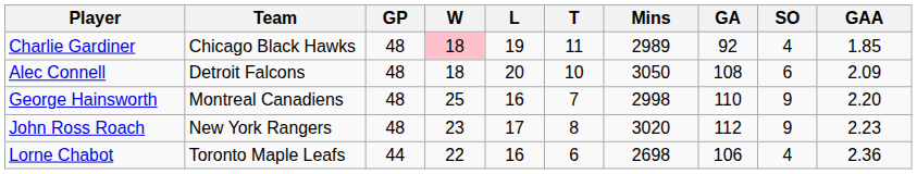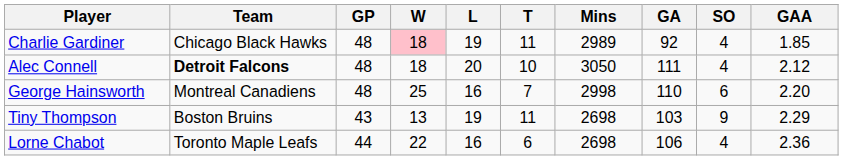 <table class="wikitable sortable">
 <tr>
 <th bgcolor="#DDDDFF" style="width:10em" class="unsortable">Player</th>
 <th bgcolor="#DDDDFF" style="width:10em" class="unsortable">Team</th>
 <th bgcolor="#DDDDFF" style="width:3em">GP</th>
 <th bgcolor="#DDDDFF" style="width:3em">W</th>
 <th bgcolor="#DDDDFF" style="width:3em">L</th>
 <th bgcolor="#DDDDFF" style="width:3em">T</th>
 <th bgcolor="#DDDDFF" style="width:5em">Mins</th>
 <th bgcolor="#DDDDFF" style="width:3em">GA</th>
 <th bgcolor="#DDDDFF" style="width:3em">SO</th>
 <th bgcolor="#DDDDFF" style="width:5em">GAA</th>
 </tr>
 <tr align="center">
 <td align="left"><a href='#'>Charlie Gardiner</a></td>
 <td align="left">Chicago Black Hawks</td>
 <td>48</td>
 <td style="background: pink;">18</td>
 <td>19</td>
 <td>11</td>
 <td>2989</td>
 <td>92</td>
 <td>4</td>
 <td>1.85</td>
 </tr>
 <tr align="center">
 <td align="left"><a href='#'>Alec Connell</a></td>
-<td align="left">Detroit Falcons</td>
+<td align="left"><strong>Detroit Falcons</strong></td>
 <td>48</td>
 <td>18</td>
 <td>20</td>
 <td>10</td>
 <td>3050</td>
-<td>108</td>
-<td>6</td>
-<td>2.09</td>
+<td>111</td>
+<td>4</td>
+<td>2.12</td>
 </tr>
 <tr align="center">
 <td align="left"><a href='#'>George Hainsworth</a></td>
 <td align="left">Montreal Canadiens</td>
 <td>48</td>
 <td>25</td>
 <td>16</td>
 <td>7</td>
 <td>2998</td>
 <td>110</td>
-<td>9</td>
+<td>6</td>
 <td>2.20</td>
 </tr>
 <tr align="center">
-<td align="left"><a href='#'>John Ross Roach</a></td>
-<td align="left">New York Rangers</td>
-<td>48</td>
-<td>23</td>
-<td>17</td>
-<td>8</td>
-<td>3020</td>
-<td>112</td>
+<td align="left"><a href='#'>Tiny Thompson</a></td>
+<td align="left">Boston Bruins</td>
+<td>43</td>
+<td>13</td>
+<td>19</td>
+<td>11</td>
+<td>2698</td>
+<td>103</td>
 <td>9</td>
-<td>2.23</td>
+<td>2.29</td>
 </tr>
 <tr align="center">
 <td align="left"><a href='#'>Lorne Chabot</a></td>
 <td align="left">Toronto Maple Leafs</td>
 <td>44</td>
 <td>22</td>
 <td>16</td>
 <td>6</td>
 <td>2698</td>
 <td>106</td>
 <td>4</td>
 <td>2.36</td>
 </tr>
 </table>
